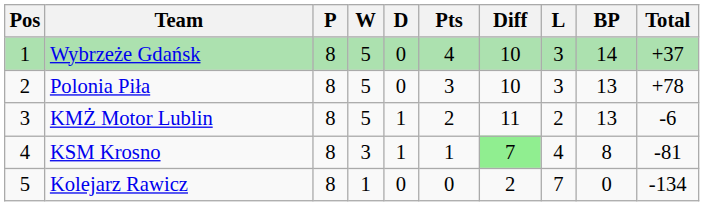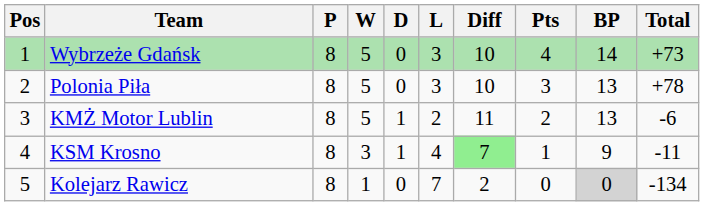 <table class="wikitable" style="font-size: 100%">
 <tr>
 <th width=20>Pos</th>
 <th width=200>Team</th>
 <th width=20>P</th>
 <th width=20>W</th>
 <th width=20>D</th>
+<th width=20>L</th>
+<th width=40>Diff</th>
 <th width=40>Pts</th>
-<th width=40>Diff</th>
-<th width=20>L</th>
 <th width=40>BP</th>
 <th width=40>Total</th>
 </tr>
 <tr align=center style="background:#ACE1AF;">
 <td>1</td>
 <td align="left"><a href='#'>Wybrzeże Gdańsk</a></td>
 <td>8</td>
 <td>5</td>
 <td>0</td>
+<td>3</td>
+<td>10</td>
 <td>4</td>
-<td>10</td>
-<td>3</td>
 <td>14</td>
-<td>+37</td>
+<td>+73</td>
 </tr>
 <tr align=center>
 <td>2</td>
 <td align="left"><a href='#'>Polonia Piła</a></td>
 <td>8</td>
 <td>5</td>
 <td>0</td>
 <td>3</td>
 <td>10</td>
 <td>3</td>
 <td>13</td>
 <td>+78</td>
 </tr>
 <tr align=center>
 <td>3</td>
 <td align="left"><a href='#'>KMŻ Motor Lublin</a></td>
 <td>8</td>
 <td>5</td>
 <td>1</td>
 <td>2</td>
 <td>11</td>
 <td>2</td>
 <td>13</td>
 <td>-6</td>
 </tr>
 <tr align=center>
 <td>4</td>
 <td align="left"><a href='#'>KSM Krosno</a></td>
 <td>8</td>
 <td>3</td>
 <td>1</td>
+<td>4</td>
+<td style="background: lightgreen;">7</td>
 <td>1</td>
-<td style="background: lightgreen;">7</td>
-<td>4</td>
-<td>8</td>
-<td>-81</td>
+<td>9</td>
+<td>-11</td>
 </tr>
 <tr align=center>
 <td>5</td>
 <td align="left"><a href='#'>Kolejarz Rawicz</a></td>
 <td>8</td>
 <td>1</td>
 <td>0</td>
+<td>7</td>
+<td>2</td>
 <td>0</td>
-<td>2</td>
-<td>7</td>
-<td>0</td>
+<td style="background: lightgrey;">0</td>
 <td>-134</td>
 </tr>
 </table>
